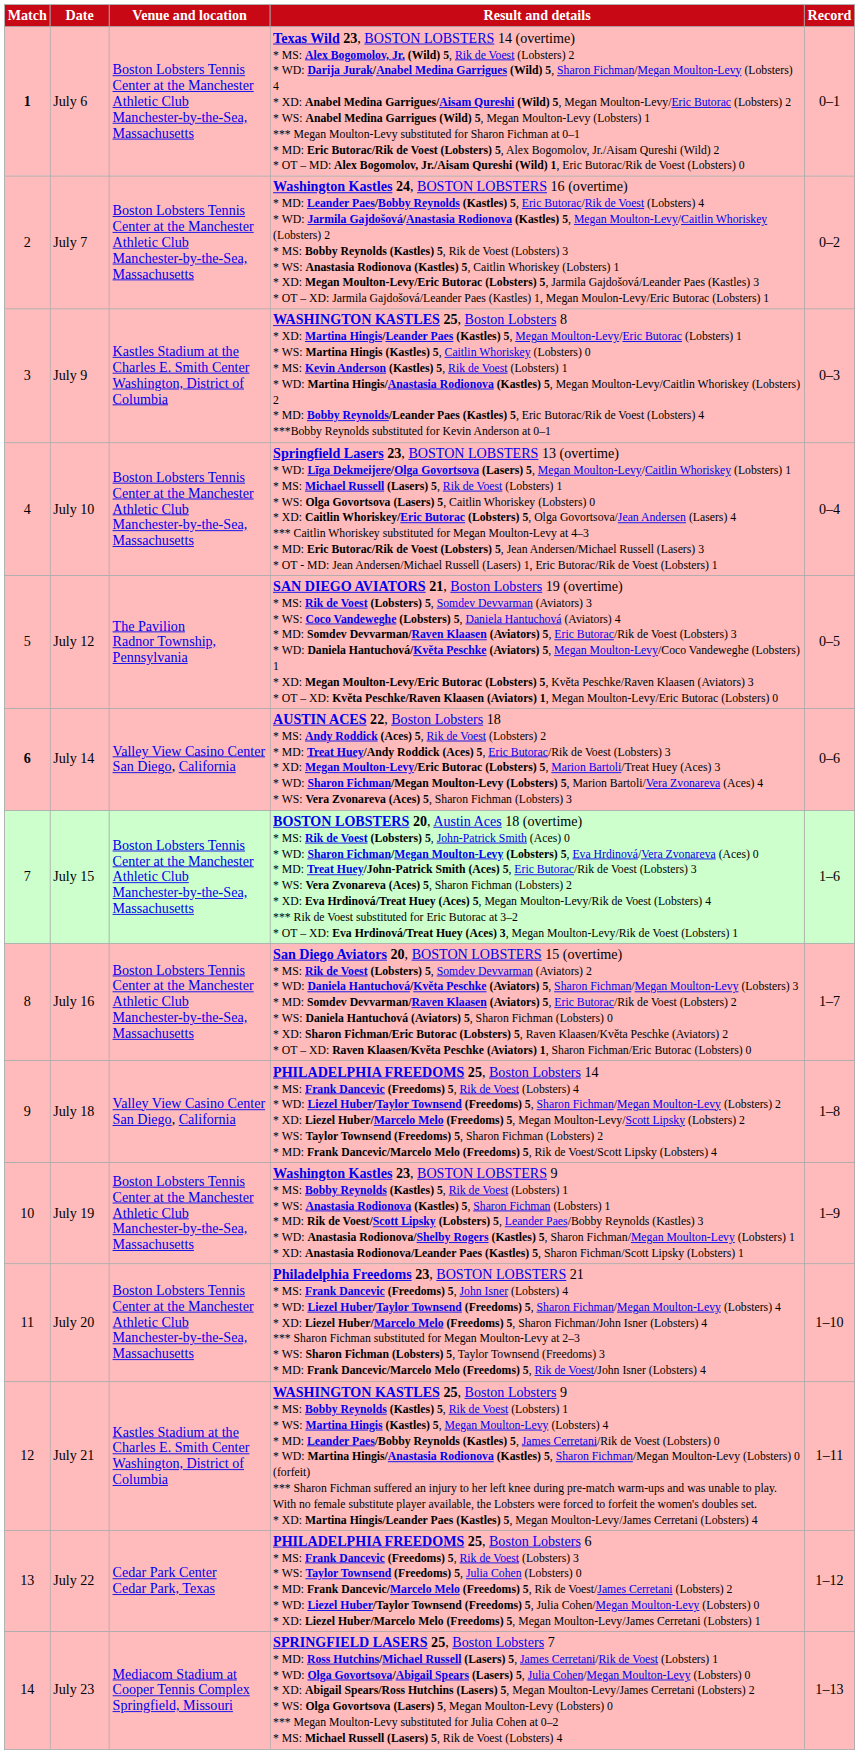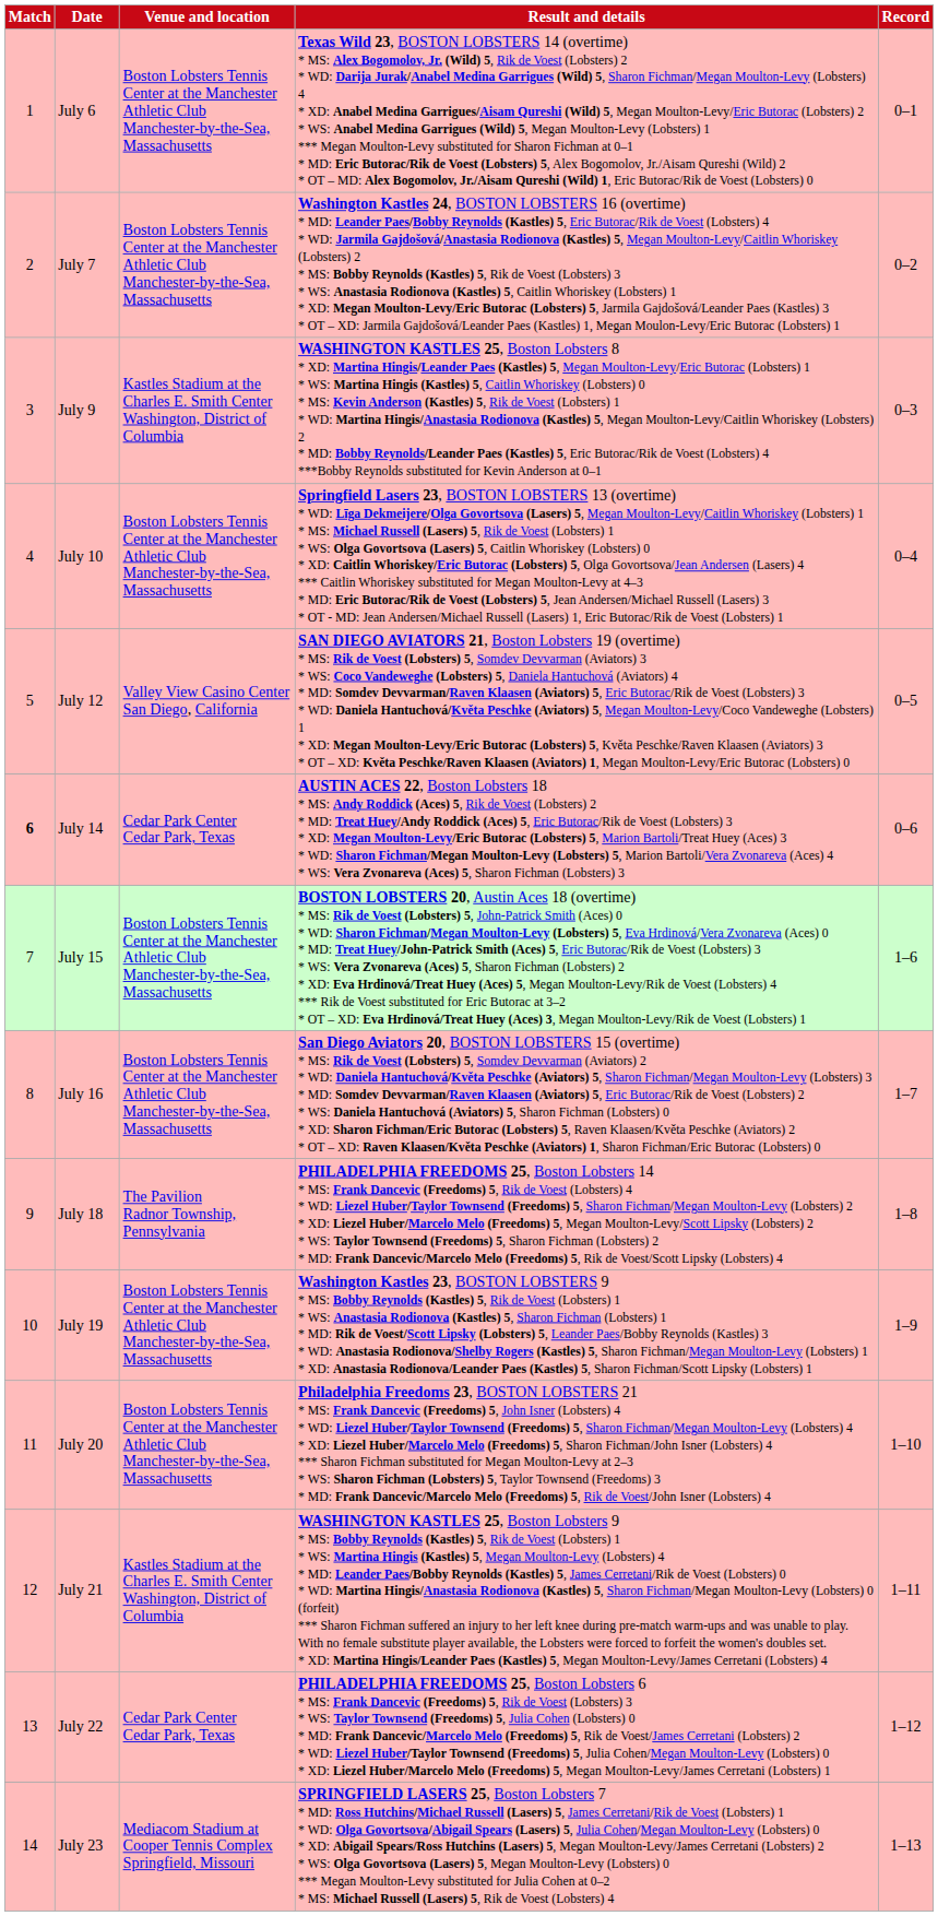 <table class="wikitable" style="text-align:left">
 <tr>
 <th style="background:#C80815; color:white" width="25px">Match</th>
 <th style="background:#C80815; color:white" width="60px">Date</th>
 <th style="background:#C80815; color:white" width="175px">Venue and location</th>
 <th style="background:#C80815; color:white" width="600px">Result and details</th>
 <th style="background:#C80815; color:white" width="25px">Record</th>
 </tr>
 <tr bgcolor="FFBBBB">
-<td style="text-align:center"><strong>1</strong></td>
+<td style="text-align:center">1</td>
 <td>July 6</td>
 <td><a href='#'>Boston Lobsters Tennis Center at the Manchester Athletic Club</a><br><a href='#'>Manchester-by-the-Sea, Massachusetts</a></td>
 <td><strong><a href='#'>Texas Wild</a> 23</strong>, <a href='#'>BOSTON LOBSTERS</a> 14 (overtime)<br><small>* MS: <strong><a href='#'>Alex Bogomolov, Jr.</a> (Wild) 5</strong>, <a href='#'>Rik de Voest</a> (Lobsters) 2<br>* WD: <strong><a href='#'>Darija Jurak</a>/<a href='#'>Anabel Medina Garrigues</a> (Wild) 5</strong>, <a href='#'>Sharon Fichman</a>/<a href='#'>Megan Moulton-Levy</a> (Lobsters) 4<br>* XD: <strong>Anabel Medina Garrigues/<a href='#'>Aisam Qureshi</a> (Wild) 5</strong>, Megan Moulton-Levy/<a href='#'>Eric Butorac</a> (Lobsters) 2<br>* WS: <strong>Anabel Medina Garrigues (Wild) 5</strong>, Megan Moulton-Levy (Lobsters) 1<br>*** Megan Moulton-Levy substituted for Sharon Fichman at 0–1<br>* MD: <strong>Eric Butorac/Rik de Voest (Lobsters) 5</strong>, Alex Bogomolov, Jr./Aisam Qureshi (Wild) 2<br>* OT – MD: <strong>Alex Bogomolov, Jr./Aisam Qureshi (Wild) 1</strong>, Eric Butorac/Rik de Voest (Lobsters) 0</small></td>
 <td style="text-align:center">0–1</td>
 </tr>
 <tr bgcolor="FFBBBB">
 <td style="text-align:center">2</td>
 <td>July 7</td>
 <td><a href='#'>Boston Lobsters Tennis Center at the Manchester Athletic Club</a><br><a href='#'>Manchester-by-the-Sea, Massachusetts</a></td>
 <td><strong><a href='#'>Washington Kastles</a> 24</strong>, <a href='#'>BOSTON LOBSTERS</a> 16 (overtime)<br><small>* MD: <strong><a href='#'>Leander Paes</a>/<a href='#'>Bobby Reynolds</a> (Kastles) 5</strong>, <a href='#'>Eric Butorac</a>/<a href='#'>Rik de Voest</a> (Lobsters) 4<br>* WD: <strong><a href='#'>Jarmila Gajdošová</a>/<a href='#'>Anastasia Rodionova</a> (Kastles) 5</strong>, <a href='#'>Megan Moulton-Levy</a>/<a href='#'>Caitlin Whoriskey</a> (Lobsters) 2<br>* MS: <strong>Bobby Reynolds (Kastles) 5</strong>, Rik de Voest (Lobsters) 3<br>* WS: <strong>Anastasia Rodionova (Kastles) 5</strong>, Caitlin Whoriskey (Lobsters) 1<br>* XD: <strong>Megan Moulton-Levy/Eric Butorac (Lobsters) 5</strong>, Jarmila Gajdošová/Leander Paes (Kastles) 3<br>* OT – XD: Jarmila Gajdošová/Leander Paes (Kastles) 1, Megan Moulon-Levy/Eric Butorac (Lobsters) 1</small></td>
 <td style="text-align:center">0–2</td>
 </tr>
 <tr bgcolor="FFBBBB">
 <td style="text-align:center">3</td>
 <td>July 9</td>
 <td><a href='#'>Kastles Stadium at the Charles E. Smith Center</a><br><a href='#'>Washington, District of Columbia</a></td>
 <td><strong><a href='#'>WASHINGTON KASTLES</a> 25</strong>, <a href='#'>Boston Lobsters</a> 8<br><small>* XD: <strong><a href='#'>Martina Hingis</a>/<a href='#'>Leander Paes</a> (Kastles) 5</strong>, <a href='#'>Megan Moulton-Levy</a>/<a href='#'>Eric Butorac</a> (Lobsters) 1<br>* WS: <strong>Martina Hingis (Kastles) 5</strong>, <a href='#'>Caitlin Whoriskey</a> (Lobsters) 0<br>* MS: <strong><a href='#'>Kevin Anderson</a> (Kastles) 5</strong>, <a href='#'>Rik de Voest</a> (Lobsters) 1<br>* WD: <strong>Martina Hingis/<a href='#'>Anastasia Rodionova</a> (Kastles) 5</strong>, Megan Moulton-Levy/Caitlin Whoriskey (Lobsters) 2<br>* MD: <strong><a href='#'>Bobby Reynolds</a>/Leander Paes (Kastles) 5</strong>, Eric Butorac/Rik de Voest (Lobsters) 4<br>***Bobby Reynolds substituted for Kevin Anderson at 0–1</small></td>
 <td style="text-align:center">0–3</td>
 </tr>
 <tr bgcolor="FFBBBB">
 <td style="text-align:center">4</td>
 <td>July 10</td>
 <td><a href='#'>Boston Lobsters Tennis Center at the Manchester Athletic Club</a><br><a href='#'>Manchester-by-the-Sea, Massachusetts</a></td>
 <td><strong><a href='#'>Springfield Lasers</a> 23</strong>, <a href='#'>BOSTON LOBSTERS</a> 13 (overtime)<br><small>* WD: <strong><a href='#'>Līga Dekmeijere</a>/<a href='#'>Olga Govortsova</a> (Lasers) 5</strong>, <a href='#'>Megan Moulton-Levy</a>/<a href='#'>Caitlin Whoriskey</a> (Lobsters) 1<br>* MS: <strong><a href='#'>Michael Russell</a> (Lasers) 5</strong>, <a href='#'>Rik de Voest</a> (Lobsters) 1<br>* WS: <strong>Olga Govortsova (Lasers) 5</strong>, Caitlin Whoriskey (Lobsters) 0<br>* XD: <strong>Caitlin Whoriskey/<a href='#'>Eric Butorac</a> (Lobsters) 5</strong>, Olga Govortsova/<a href='#'>Jean Andersen</a> (Lasers) 4<br>*** Caitlin Whoriskey substituted for Megan Moulton-Levy at 4–3<br>* MD: <strong>Eric Butorac/Rik de Voest (Lobsters) 5</strong>, Jean Andersen/Michael Russell (Lasers) 3<br>* OT - MD: Jean Andersen/Michael Russell (Lasers) 1, Eric Butorac/Rik de Voest (Lobsters) 1</small></td>
 <td style="text-align:center">0–4</td>
 </tr>
 <tr bgcolor="FFBBBB">
 <td style="text-align:center">5</td>
 <td>July 12</td>
-<td><a href='#'>The Pavilion</a><br><a href='#'>Radnor Township, Pennsylvania</a></td>
+<td><a href='#'>Valley View Casino Center</a><br><a href='#'>San Diego</a>, <a href='#'>California</a></td>
 <td><strong><a href='#'>SAN DIEGO AVIATORS</a> 21</strong>, <a href='#'>Boston Lobsters</a> 19 (overtime)<br><small>* MS: <strong><a href='#'>Rik de Voest</a> (Lobsters) 5</strong>, <a href='#'>Somdev Devvarman</a> (Aviators) 3<br>* WS: <strong><a href='#'>Coco Vandeweghe</a> (Lobsters) 5</strong>, <a href='#'>Daniela Hantuchová</a> (Aviators) 4<br>* MD: <strong>Somdev Devvarman/<a href='#'>Raven Klaasen</a> (Aviators) 5</strong>, <a href='#'>Eric Butorac</a>/Rik de Voest (Lobsters) 3<br>* WD: <strong>Daniela Hantuchová/<a href='#'>Květa Peschke</a> (Aviators) 5</strong>, <a href='#'>Megan Moulton-Levy</a>/Coco Vandeweghe (Lobsters) 1<br>* XD: <strong>Megan Moulton-Levy/Eric Butorac (Lobsters) 5</strong>, Květa Peschke/Raven Klaasen (Aviators) 3<br>* OT – XD: <strong>Květa Peschke/Raven Klaasen (Aviators) 1</strong>, Megan Moulton-Levy/Eric Butorac (Lobsters) 0</small></td>
 <td style="text-align:center">0–5</td>
 </tr>
 <tr bgcolor="FFBBBB">
 <td style="text-align:center"><strong>6</strong></td>
 <td>July 14</td>
-<td><a href='#'>Valley View Casino Center</a><br><a href='#'>San Diego</a>, <a href='#'>California</a></td>
+<td><a href='#'>Cedar Park Center</a><br><a href='#'>Cedar Park, Texas</a></td>
 <td><strong><a href='#'>AUSTIN ACES</a> 22</strong>, <a href='#'>Boston Lobsters</a> 18<br><small>* MS: <strong><a href='#'>Andy Roddick</a> (Aces) 5</strong>, <a href='#'>Rik de Voest</a> (Lobsters) 2<br>* MD: <strong><a href='#'>Treat Huey</a>/Andy Roddick (Aces) 5</strong>, <a href='#'>Eric Butorac</a>/Rik de Voest (Lobsters) 3<br>* XD: <strong><a href='#'>Megan Moulton-Levy</a>/Eric Butorac (Lobsters) 5</strong>, <a href='#'>Marion Bartoli</a>/Treat Huey (Aces) 3<br>* WD: <strong><a href='#'>Sharon Fichman</a>/Megan Moulton-Levy (Lobsters) 5</strong>, Marion Bartoli/<a href='#'>Vera Zvonareva</a> (Aces) 4<br>* WS: <strong>Vera Zvonareva (Aces) 5</strong>, Sharon Fichman (Lobsters) 3</small></td>
 <td style="text-align:center">0–6</td>
 </tr>
 <tr bgcolor="CCFFCC">
 <td style="text-align:center">7</td>
 <td>July 15</td>
 <td><a href='#'>Boston Lobsters Tennis Center at the Manchester Athletic Club</a><br><a href='#'>Manchester-by-the-Sea, Massachusetts</a></td>
 <td><strong><a href='#'>BOSTON LOBSTERS</a> 20</strong>, <a href='#'>Austin Aces</a> 18 (overtime)<br><small>* MS: <strong><a href='#'>Rik de Voest</a> (Lobsters) 5</strong>, <a href='#'>John-Patrick Smith</a> (Aces) 0<br>* WD: <strong><a href='#'>Sharon Fichman</a>/<a href='#'>Megan Moulton-Levy</a> (Lobsters) 5</strong>, <a href='#'>Eva Hrdinová</a>/<a href='#'>Vera Zvonareva</a> (Aces) 0<br>* MD: <strong><a href='#'>Treat Huey</a>/John-Patrick Smith (Aces) 5</strong>, <a href='#'>Eric Butorac</a>/Rik de Voest (Lobsters) 3<br>* WS: <strong>Vera Zvonareva (Aces) 5</strong>, Sharon Fichman (Lobsters) 2<br>* XD: <strong>Eva Hrdinová/Treat Huey (Aces) 5</strong>, Megan Moulton-Levy/Rik de Voest (Lobsters) 4<br>*** Rik de Voest substituted for Eric Butorac at 3–2<br>* OT – XD: <strong>Eva Hrdinová/Treat Huey (Aces) 3</strong>, Megan Moulton-Levy/Rik de Voest (Lobsters) 1</small></td>
 <td style="text-align:center">1–6</td>
 </tr>
 <tr bgcolor="FFBBBB">
 <td style="text-align:center">8</td>
 <td>July 16</td>
 <td><a href='#'>Boston Lobsters Tennis Center at the Manchester Athletic Club</a><br><a href='#'>Manchester-by-the-Sea, Massachusetts</a></td>
 <td><strong><a href='#'>San Diego Aviators</a> 20</strong>, <a href='#'>BOSTON LOBSTERS</a> 15 (overtime)<br><small>* MS: <strong><a href='#'>Rik de Voest</a> (Lobsters) 5</strong>, <a href='#'>Somdev Devvarman</a> (Aviators) 2<br>* WD: <strong><a href='#'>Daniela Hantuchová</a>/<a href='#'>Květa Peschke</a> (Aviators) 5</strong>, <a href='#'>Sharon Fichman</a>/<a href='#'>Megan Moulton-Levy</a> (Lobsters) 3<br>* MD: <strong>Somdev Devvarman/<a href='#'>Raven Klaasen</a> (Aviators) 5</strong>, <a href='#'>Eric Butorac</a>/Rik de Voest (Lobsters) 2<br>* WS: <strong>Daniela Hantuchová (Aviators) 5</strong>, Sharon Fichman (Lobsters) 0<br>* XD: <strong>Sharon Fichman/Eric Butorac (Lobsters) 5</strong>, Raven Klaasen/Květa Peschke (Aviators) 2<br>* OT – XD: <strong>Raven Klaasen/Květa Peschke (Aviators) 1</strong>, Sharon Fichman/Eric Butorac (Lobsters) 0</small></td>
 <td style="text-align:center">1–7</td>
 </tr>
 <tr bgcolor="FFBBBB">
 <td style="text-align:center">9</td>
 <td>July 18</td>
-<td><a href='#'>Valley View Casino Center</a><br><a href='#'>San Diego</a>, <a href='#'>California</a></td>
+<td><a href='#'>The Pavilion</a><br><a href='#'>Radnor Township, Pennsylvania</a></td>
 <td><strong><a href='#'>PHILADELPHIA FREEDOMS</a> 25</strong>, <a href='#'>Boston Lobsters</a> 14<br><small>* MS: <strong><a href='#'>Frank Dancevic</a> (Freedoms) 5</strong>, <a href='#'>Rik de Voest</a> (Lobsters) 4<br>* WD: <strong><a href='#'>Liezel Huber</a>/<a href='#'>Taylor Townsend</a> (Freedoms) 5</strong>, <a href='#'>Sharon Fichman</a>/<a href='#'>Megan Moulton-Levy</a> (Lobsters) 2<br>* XD: <strong>Liezel Huber/<a href='#'>Marcelo Melo</a> (Freedoms) 5</strong>, Megan Moulton-Levy/<a href='#'>Scott Lipsky</a> (Lobsters) 2<br>* WS: <strong>Taylor Townsend (Freedoms) 5</strong>, Sharon Fichman (Lobsters) 2<br>* MD: <strong>Frank Dancevic/Marcelo Melo (Freedoms) 5</strong>, Rik de Voest/Scott Lipsky (Lobsters) 4</small></td>
 <td style="text-align:center">1–8</td>
 </tr>
 <tr bgcolor="FFBBBB">
 <td style="text-align:center">10</td>
 <td>July 19</td>
 <td><a href='#'>Boston Lobsters Tennis Center at the Manchester Athletic Club</a><br><a href='#'>Manchester-by-the-Sea, Massachusetts</a></td>
 <td><strong><a href='#'>Washington Kastles</a> 23</strong>, <a href='#'>BOSTON LOBSTERS</a> 9<br><small>* MS: <strong><a href='#'>Bobby Reynolds</a> (Kastles) 5</strong>, <a href='#'>Rik de Voest</a> (Lobsters) 1<br>* WS: <strong><a href='#'>Anastasia Rodionova</a> (Kastles) 5</strong>, <a href='#'>Sharon Fichman</a> (Lobsters) 1<br>* MD: <strong>Rik de Voest/<a href='#'>Scott Lipsky</a> (Lobsters) 5</strong>, <a href='#'>Leander Paes</a>/Bobby Reynolds (Kastles) 3<br>* WD: <strong>Anastasia Rodionova/<a href='#'>Shelby Rogers</a> (Kastles) 5</strong>, Sharon Fichman/<a href='#'>Megan Moulton-Levy</a> (Lobsters) 1<br>* XD: <strong>Anastasia Rodionova/Leander Paes (Kastles) 5</strong>, Sharon Fichman/Scott Lipsky (Lobsters) 1</small></td>
 <td style="text-align:center">1–9</td>
 </tr>
 <tr bgcolor="FFBBBB">
 <td style="text-align:center">11</td>
 <td>July 20</td>
 <td><a href='#'>Boston Lobsters Tennis Center at the Manchester Athletic Club</a><br><a href='#'>Manchester-by-the-Sea, Massachusetts</a></td>
 <td><strong><a href='#'>Philadelphia Freedoms</a> 23</strong>, <a href='#'>BOSTON LOBSTERS</a> 21<br><small>* MS: <strong><a href='#'>Frank Dancevic</a> (Freedoms) 5</strong>, <a href='#'>John Isner</a> (Lobsters) 4<br>* WD: <strong><a href='#'>Liezel Huber</a>/<a href='#'>Taylor Townsend</a> (Freedoms) 5</strong>, <a href='#'>Sharon Fichman</a>/<a href='#'>Megan Moulton-Levy</a> (Lobsters) 4<br>* XD: <strong>Liezel Huber/<a href='#'>Marcelo Melo</a> (Freedoms) 5</strong>, Sharon Fichman/John Isner (Lobsters) 4<br>*** Sharon Fichman substituted for Megan Moulton-Levy at 2–3<br>* WS: <strong>Sharon Fichman (Lobsters) 5</strong>, Taylor Townsend (Freedoms) 3<br>* MD: <strong>Frank Dancevic/Marcelo Melo (Freedoms) 5</strong>, <a href='#'>Rik de Voest</a>/John Isner (Lobsters) 4</small></td>
 <td style="text-align:center">1–10</td>
 </tr>
 <tr bgcolor="FFBBBB">
 <td style="text-align:center">12</td>
 <td>July 21</td>
 <td><a href='#'>Kastles Stadium at the Charles E. Smith Center</a><br><a href='#'>Washington, District of Columbia</a></td>
 <td><strong><a href='#'>WASHINGTON KASTLES</a> 25</strong>, <a href='#'>Boston Lobsters</a> 9<br><small>* MS: <strong><a href='#'>Bobby Reynolds</a> (Kastles) 5</strong>, <a href='#'>Rik de Voest</a> (Lobsters) 1<br>* WS: <strong><a href='#'>Martina Hingis</a> (Kastles) 5</strong>, <a href='#'>Megan Moulton-Levy</a> (Lobsters) 4<br>* MD: <strong><a href='#'>Leander Paes</a>/Bobby Reynolds (Kastles) 5</strong>, <a href='#'>James Cerretani</a>/Rik de Voest (Lobsters) 0<br>* WD: <strong>Martina Hingis/<a href='#'>Anastasia Rodionova</a> (Kastles) 5</strong>, <a href='#'>Sharon Fichman</a>/Megan Moulton-Levy (Lobsters) 0 (forfeit)<br>*** Sharon Fichman suffered an injury to her left knee during pre-match warm-ups and was unable to play. With no female substitute player available, the Lobsters were forced to forfeit the women's doubles set.<br>* XD: <strong>Martina Hingis/Leander Paes (Kastles) 5</strong>, Megan Moulton-Levy/James Cerretani (Lobsters) 4</small></td>
 <td style="text-align:center">1–11</td>
 </tr>
 <tr bgcolor="FFBBBB">
 <td style="text-align:center">13</td>
 <td>July 22</td>
 <td><a href='#'>Cedar Park Center</a><br><a href='#'>Cedar Park, Texas</a></td>
 <td><strong><a href='#'>PHILADELPHIA FREEDOMS</a> 25</strong>, <a href='#'>Boston Lobsters</a> 6<br><small>* MS: <strong><a href='#'>Frank Dancevic</a> (Freedoms) 5</strong>, <a href='#'>Rik de Voest</a> (Lobsters) 3<br>* WS: <strong><a href='#'>Taylor Townsend</a> (Freedoms) 5</strong>, <a href='#'>Julia Cohen</a> (Lobsters) 0<br>* MD: <strong>Frank Dancevic/<a href='#'>Marcelo Melo</a> (Freedoms) 5</strong>, Rik de Voest/<a href='#'>James Cerretani</a> (Lobsters) 2<br>* WD: <strong><a href='#'>Liezel Huber</a>/Taylor Townsend (Freedoms) 5</strong>, Julia Cohen/<a href='#'>Megan Moulton-Levy</a> (Lobsters) 0<br>* XD: <strong>Liezel Huber/Marcelo Melo (Freedoms) 5</strong>, Megan Moulton-Levy/James Cerretani (Lobsters) 1</small></td>
 <td style="text-align:center">1–12</td>
 </tr>
 <tr bgcolor="FFBBBB">
 <td style="text-align:center">14</td>
 <td>July 23</td>
 <td><a href='#'>Mediacom Stadium at Cooper Tennis Complex</a><br><a href='#'>Springfield, Missouri</a></td>
 <td><strong><a href='#'>SPRINGFIELD LASERS</a> 25</strong>, <a href='#'>Boston Lobsters</a> 7<br><small>* MD: <strong><a href='#'>Ross Hutchins</a>/<a href='#'>Michael Russell</a> (Lasers) 5</strong>, <a href='#'>James Cerretani</a>/<a href='#'>Rik de Voest</a> (Lobsters) 1<br>* WD: <strong><a href='#'>Olga Govortsova</a>/<a href='#'>Abigail Spears</a> (Lasers) 5</strong>, <a href='#'>Julia Cohen</a>/<a href='#'>Megan Moulton-Levy</a> (Lobsters) 0<br>* XD: <strong>Abigail Spears/Ross Hutchins (Lasers) 5</strong>, Megan Moulton-Levy/James Cerretani (Lobsters) 2<br>* WS: <strong>Olga Govortsova (Lasers) 5</strong>, Megan Moulton-Levy (Lobsters) 0<br>*** Megan Moulton-Levy substituted for Julia Cohen at 0–2<br>* MS: <strong>Michael Russell (Lasers) 5</strong>, Rik de Voest (Lobsters) 4</small></td>
 <td style="text-align:center">1–13</td>
 </tr>
 </table>
